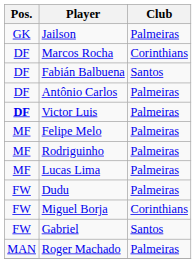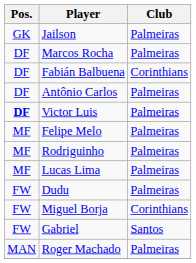 <table class="wikitable">
 <tr>
 <th>Pos.</th>
 <th>Player</th>
 <th>Club</th>
 </tr>
 <tr>
 <td style="text-align:center;" rowspan=><a href='#'>GK</a></td>
 <td> <a href='#'>Jailson</a></td>
 <td><a href='#'>Palmeiras</a></td>
 </tr>
 <tr>
 <td style="text-align:center;" rowspan=><a href='#'>DF</a></td>
 <td> <a href='#'>Marcos Rocha</a></td>
-<td><a href='#'>Corinthians</a></td>
+<td><a href='#'>Palmeiras</a></td>
 </tr>
 <tr>
 <td style="text-align:center;" rowspan=><a href='#'>DF</a></td>
 <td> <a href='#'>Fabián Balbuena</a></td>
-<td><a href='#'>Santos</a></td>
+<td><a href='#'>Corinthians</a></td>
 </tr>
 <tr>
 <td style="text-align:center;" rowspan=><a href='#'>DF</a></td>
 <td> <a href='#'>Antônio Carlos</a></td>
 <td><a href='#'>Palmeiras</a></td>
 </tr>
 <tr>
 <td style="text-align:center;" rowspan=><strong><a href='#'>DF</a></strong></td>
 <td> <a href='#'>Victor Luis</a></td>
 <td><a href='#'>Palmeiras</a></td>
 </tr>
 <tr>
 <td style="text-align:center;" rowspan=><a href='#'>MF</a></td>
 <td> <a href='#'>Felipe Melo</a></td>
 <td><a href='#'>Palmeiras</a></td>
 </tr>
 <tr>
 <td style="text-align:center;" rowspan=><a href='#'>MF</a></td>
 <td> <a href='#'>Rodriguinho</a></td>
 <td><a href='#'>Palmeiras</a></td>
 </tr>
 <tr>
 <td style="text-align:center;" rowspan=><a href='#'>MF</a></td>
 <td> <a href='#'>Lucas Lima</a></td>
 <td><a href='#'>Palmeiras</a></td>
 </tr>
 <tr>
 <td style="text-align:center;" rowspan=><a href='#'>FW</a></td>
 <td> <a href='#'>Dudu</a></td>
 <td><a href='#'>Palmeiras</a></td>
 </tr>
 <tr>
 <td style="text-align:center;" rowspan=><a href='#'>FW</a></td>
 <td> <a href='#'>Miguel Borja</a></td>
 <td><a href='#'>Corinthians</a></td>
 </tr>
 <tr>
 <td style="text-align:center;" rowspan=><a href='#'>FW</a></td>
 <td> <a href='#'>Gabriel</a></td>
 <td><a href='#'>Santos</a></td>
 </tr>
 <tr>
 <td style="text-align:center;" rowspan=><a href='#'>MAN</a></td>
 <td> <a href='#'>Roger Machado</a></td>
 <td><a href='#'>Palmeiras</a></td>
 </tr>
 <tr>
 </tr>
 </table>
